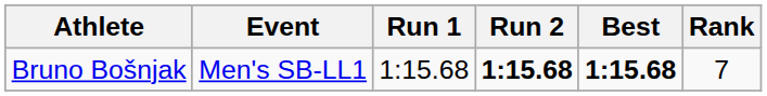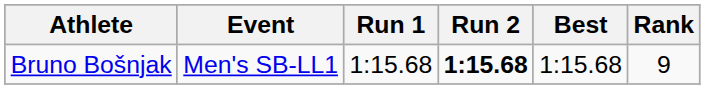 <table class="wikitable" style="font-size:90%">
 <tr>
 <th>Athlete</th>
 <th>Event</th>
 <th>Run 1</th>
 <th>Run 2</th>
 <th>Best</th>
 <th>Rank</th>
 </tr>
 <tr align=center>
 <td align=left><a href='#'>Bruno Bošnjak</a></td>
 <td align=left><a href='#'>Men's SB-LL1</a></td>
 <td>1:15.68</td>
 <td><strong>1:15.68</strong></td>
-<td><strong>1:15.68</strong></td>
-<td>7</td>
+<td>1:15.68</td>
+<td>9</td>
 </tr>
 </table>
